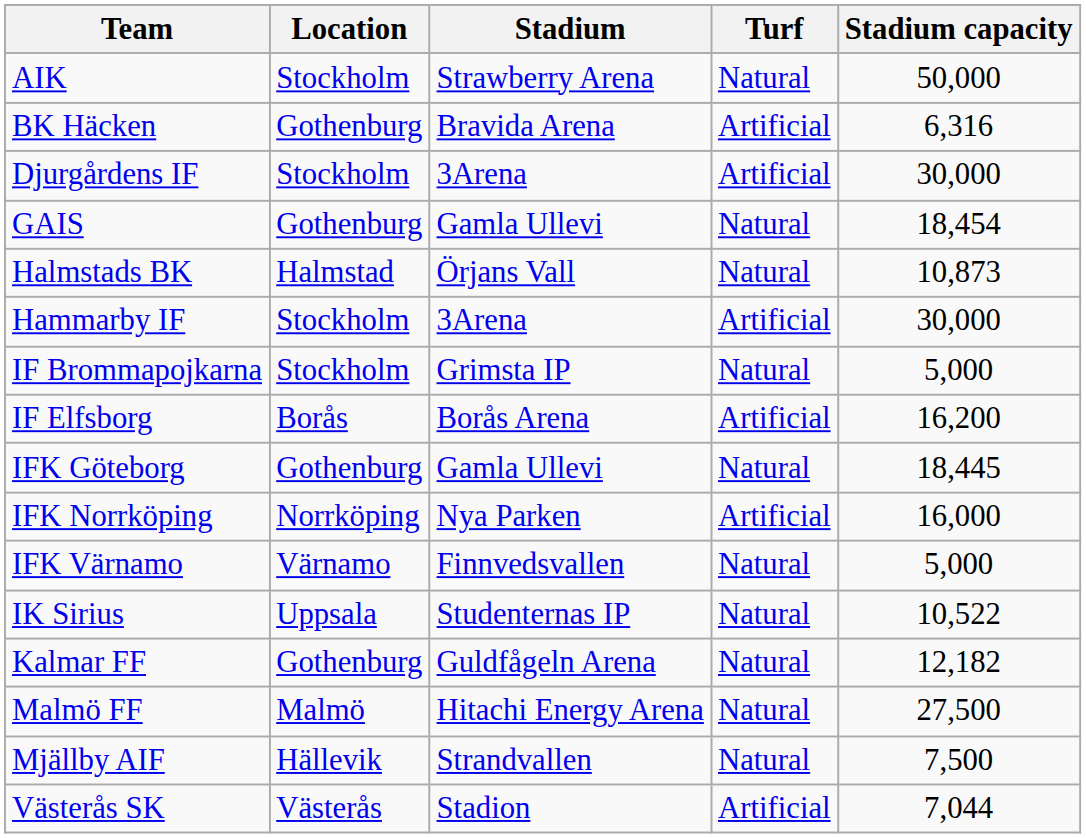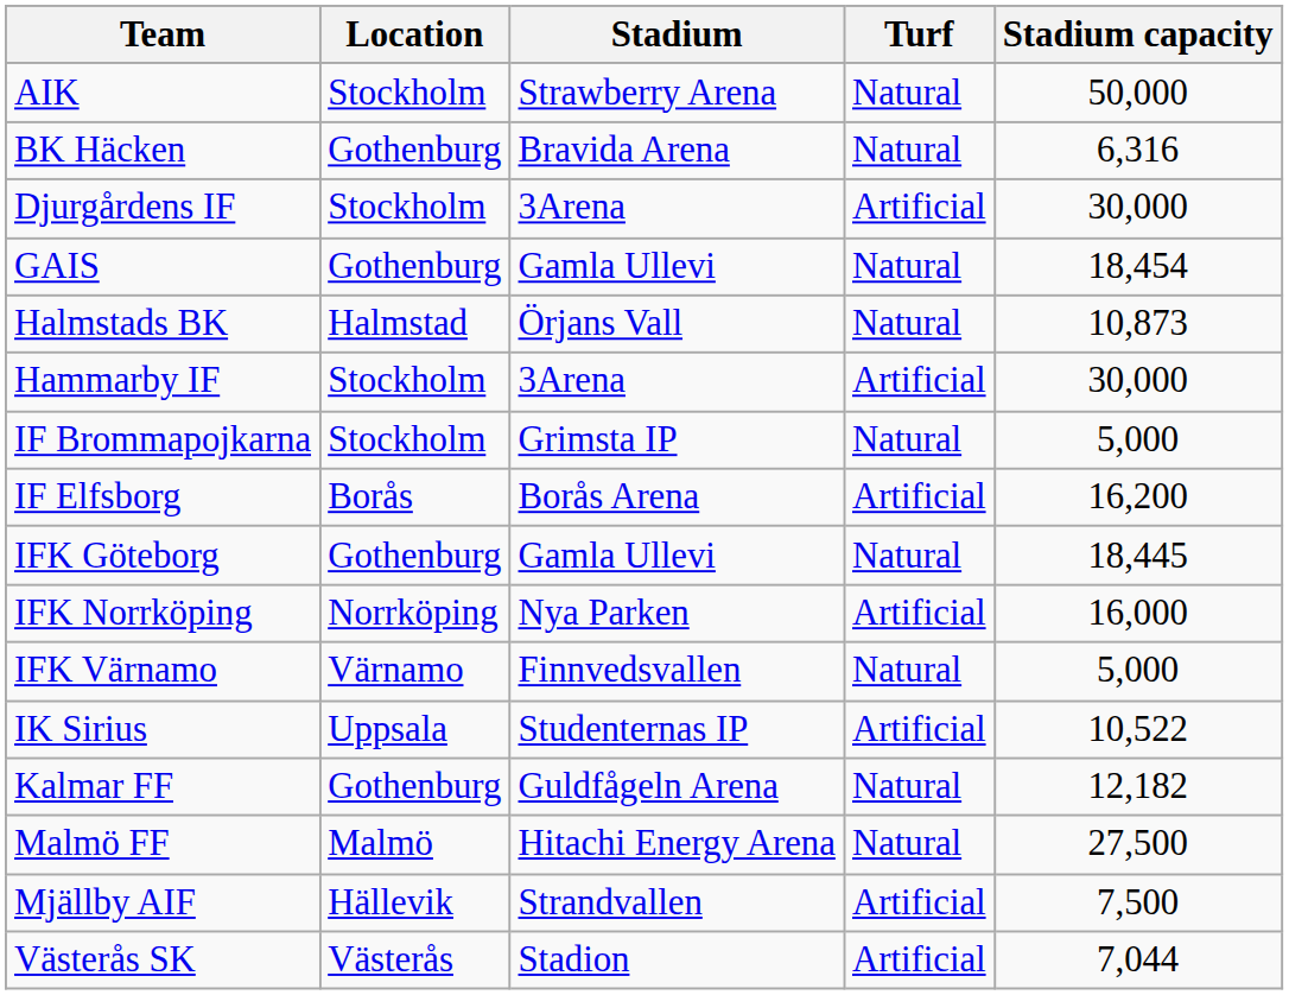 <table class="wikitable sortable" style="text-align: left;">
 <tr>
 <th>Team</th>
 <th>Location</th>
 <th>Stadium</th>
 <th>Turf</th>
 <th>Stadium capacity</th>
 </tr>
 <tr>
 <td><a href='#'>AIK</a></td>
 <td><a href='#'>Stockholm</a></td>
 <td><a href='#'>Strawberry Arena</a></td>
 <td><a href='#'>Natural</a></td>
 <td align="center">50,000</td>
 </tr>
 <tr>
 <td><a href='#'>BK Häcken</a></td>
 <td><a href='#'>Gothenburg</a></td>
 <td><a href='#'>Bravida Arena</a></td>
-<td><a href='#'>Artificial</a></td>
+<td><a href='#'>Natural</a></td>
 <td align="center">6,316</td>
 </tr>
 <tr>
 <td><a href='#'>Djurgårdens IF</a></td>
 <td><a href='#'>Stockholm</a></td>
 <td><a href='#'>3Arena</a></td>
 <td><a href='#'>Artificial</a></td>
 <td align="center">30,000</td>
 </tr>
 <tr>
 <td><a href='#'>GAIS</a></td>
 <td><a href='#'>Gothenburg</a></td>
 <td><a href='#'>Gamla Ullevi</a></td>
 <td><a href='#'>Natural</a></td>
 <td align="center">18,454</td>
 </tr>
 <tr>
 <td><a href='#'>Halmstads BK</a></td>
 <td><a href='#'>Halmstad</a></td>
 <td><a href='#'>Örjans Vall</a></td>
 <td><a href='#'>Natural</a></td>
 <td align="center">10,873</td>
 </tr>
 <tr>
 <td><a href='#'>Hammarby IF</a></td>
 <td><a href='#'>Stockholm</a></td>
 <td><a href='#'>3Arena</a></td>
 <td><a href='#'>Artificial</a></td>
 <td align="center">30,000</td>
 </tr>
 <tr>
 <td><a href='#'>IF Brommapojkarna</a></td>
 <td><a href='#'>Stockholm</a></td>
 <td><a href='#'>Grimsta IP</a></td>
 <td><a href='#'>Natural</a></td>
 <td align="center">5,000</td>
 </tr>
 <tr>
 <td><a href='#'>IF Elfsborg</a></td>
 <td><a href='#'>Borås</a></td>
 <td><a href='#'>Borås Arena</a></td>
 <td><a href='#'>Artificial</a></td>
 <td align="center">16,200</td>
 </tr>
 <tr>
 <td><a href='#'>IFK Göteborg</a></td>
 <td><a href='#'>Gothenburg</a></td>
 <td><a href='#'>Gamla Ullevi</a></td>
 <td><a href='#'>Natural</a></td>
 <td align="center">18,445</td>
 </tr>
 <tr>
 <td><a href='#'>IFK Norrköping</a></td>
 <td><a href='#'>Norrköping</a></td>
 <td><a href='#'>Nya Parken</a></td>
 <td><a href='#'>Artificial</a></td>
 <td align="center">16,000</td>
 </tr>
 <tr>
 <td><a href='#'>IFK Värnamo</a></td>
 <td><a href='#'>Värnamo</a></td>
 <td><a href='#'>Finnvedsvallen</a></td>
 <td><a href='#'>Natural</a></td>
 <td align="center">5,000</td>
 </tr>
 <tr>
 <td><a href='#'>IK Sirius</a></td>
 <td><a href='#'>Uppsala</a></td>
 <td><a href='#'>Studenternas IP</a></td>
-<td><a href='#'>Natural</a></td>
+<td><a href='#'>Artificial</a></td>
 <td align="center">10,522</td>
 </tr>
 <tr>
 <td><a href='#'>Kalmar FF</a></td>
 <td><a href='#'>Gothenburg</a></td>
 <td><a href='#'>Guldfågeln Arena</a></td>
 <td><a href='#'>Natural</a></td>
 <td align="center">12,182</td>
 </tr>
 <tr>
 <td><a href='#'>Malmö FF</a></td>
 <td><a href='#'>Malmö</a></td>
 <td><a href='#'>Hitachi Energy Arena</a></td>
 <td><a href='#'>Natural</a></td>
 <td align="center">27,500</td>
 </tr>
 <tr>
 <td><a href='#'>Mjällby AIF</a></td>
 <td><a href='#'>Hällevik</a></td>
 <td><a href='#'>Strandvallen</a></td>
-<td><a href='#'>Natural</a></td>
+<td><a href='#'>Artificial</a></td>
 <td align="center">7,500</td>
 </tr>
 <tr>
 <td><a href='#'>Västerås SK</a></td>
 <td><a href='#'>Västerås</a></td>
 <td><a href='#'>Stadion</a></td>
 <td><a href='#'>Artificial</a></td>
 <td align="center">7,044</td>
 </tr>
 </table>
